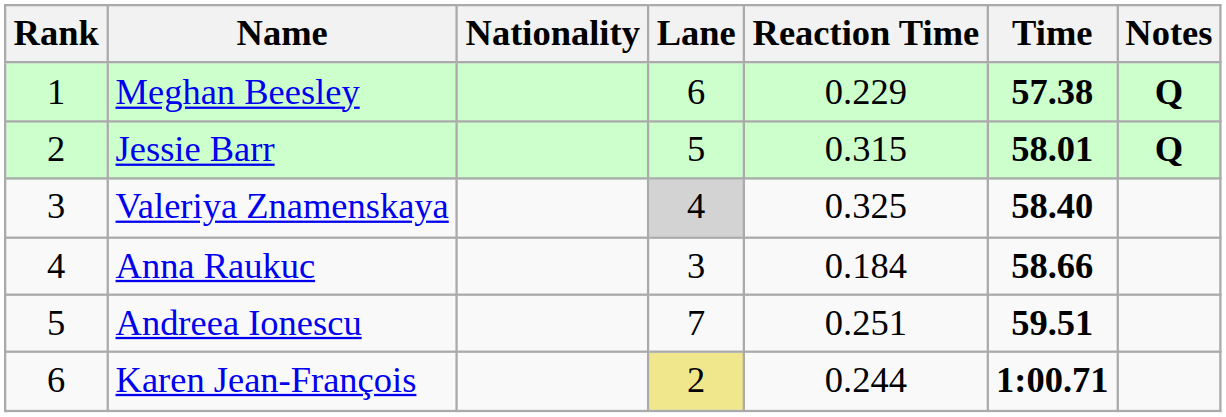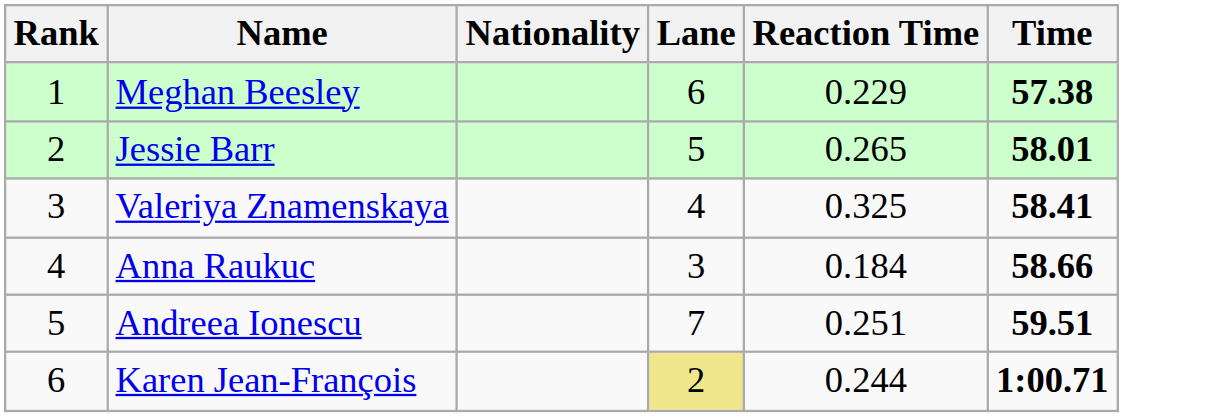 <table class="wikitable sortable" style="text-align:center">
 <tr>
 <th>Rank</th>
 <th>Name</th>
 <th>Nationality</th>
 <th>Lane</th>
 <th>Reaction Time</th>
 <th>Time</th>
-<th>Notes</th>
 </tr>
 <tr bgcolor=ccffcc>
 <td>1</td>
 <td align=left><a href='#'>Meghan Beesley</a></td>
 <td align=left></td>
 <td>6</td>
 <td>0.229</td>
 <td><strong>57.38</strong></td>
-<td><strong>Q</strong></td>
 </tr>
 <tr bgcolor=ccffcc>
 <td>2</td>
 <td align=left><a href='#'>Jessie Barr</a></td>
 <td align=left></td>
 <td>5</td>
-<td>0.315</td>
+<td>0.265</td>
 <td><strong>58.01</strong></td>
-<td><strong>Q</strong></td>
 </tr>
 <tr>
 <td>3</td>
 <td align=left><a href='#'>Valeriya Znamenskaya</a></td>
 <td align=left></td>
-<td style="background: lightgrey;">4</td>
+<td>4</td>
 <td>0.325</td>
-<td><strong>58.40</strong></td>
-<td></td>
+<td><strong>58.41</strong></td>
 </tr>
 <tr>
 <td>4</td>
 <td align=left><a href='#'>Anna Raukuc</a></td>
 <td align=left></td>
 <td>3</td>
 <td>0.184</td>
 <td><strong>58.66</strong></td>
-<td></td>
 </tr>
 <tr>
 <td>5</td>
 <td align=left><a href='#'>Andreea Ionescu</a></td>
 <td align=left></td>
 <td>7</td>
 <td>0.251</td>
 <td><strong>59.51</strong></td>
-<td></td>
 </tr>
 <tr>
 <td>6</td>
 <td align=left><a href='#'>Karen Jean-François</a></td>
 <td align=left></td>
 <td style="background: khaki;">2</td>
 <td>0.244</td>
 <td><strong>1:00.71</strong></td>
-<td></td>
 </tr>
 </table>
